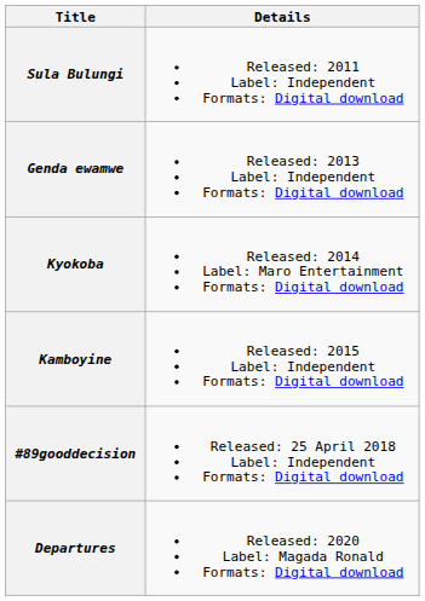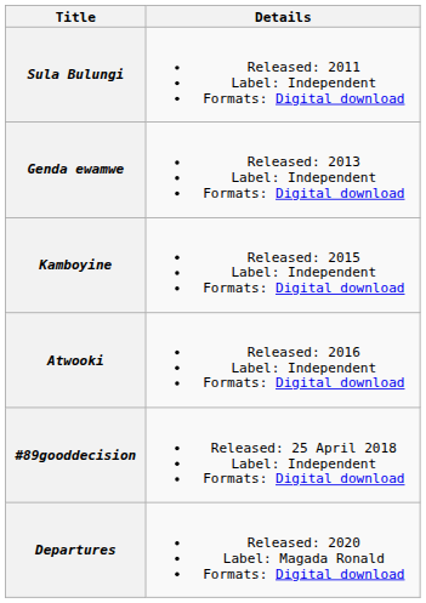 <table class="wikitable plainrowheaders" style="text-align:center">
 <tr>
 <th scope="col" style="width:10em">Title</th>
 <th scope="col" style="width:20em">Details</th>
 </tr>
 <tr>
 <th scope="row"><em>Sula Bulungi</em></th>
 <td><br><ul><li>Released:   2011</li><li>Label: Independent</li><li>Formats: <a href='#'>Digital download</a></li></ul></td>
 </tr>
 <tr>
 <th scope="row"><em>Genda ewamwe </em></th>
 <td><br><ul><li>Released:  2013</li><li>Label: Independent</li><li>Formats: <a href='#'>Digital download</a></li></ul></td>
 </tr>
 <tr>
-<th scope="row"><em>Kyokoba</em></th>
-<td><br><ul><li>Released:  2014</li><li>Label: Maro Entertainment</li><li>Formats: <a href='#'>Digital download</a></li></ul></td>
+<th scope="row"><em>Kamboyine</em></th>
+<td><br><ul><li>Released:  2015</li><li>Label: Independent</li><li>Formats: <a href='#'>Digital download</a></li></ul></td>
 </tr>
 <tr>
-<th scope="row"><em>Kamboyine</em></th>
-<td><br><ul><li>Released:  2015</li><li>Label: Independent</li><li>Formats: <a href='#'>Digital download</a></li></ul></td>
+<th scope="row"><em>Atwooki</em></th>
+<td><br><ul><li>Released:  2016</li><li>Label: Independent</li><li>Formats: <a href='#'>Digital download</a></li></ul></td>
 </tr>
 <tr>
 <th scope="row"><em>#89gooddecision</em></th>
 <td><br><ul><li>Released:  25 April 2018</li><li>Label: Independent</li><li>Formats: <a href='#'>Digital download</a></li></ul></td>
 </tr>
 <tr>
 <th scope="row"><em>Departures</em></th>
 <td><br><ul><li>Released:  2020</li><li>Label: Magada Ronald</li><li>Formats: <a href='#'>Digital download</a></li></ul></td>
 </tr>
 </table>
